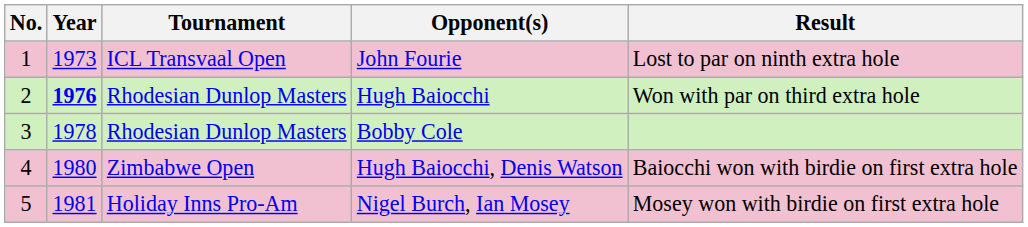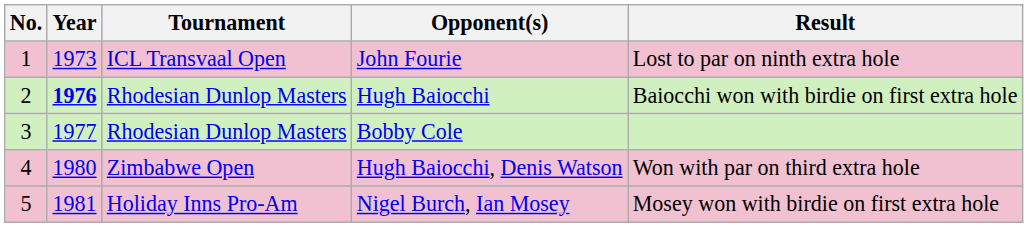 <table class="wikitable" style="font-size:95%;">
 <tr>
 <th>No.</th>
 <th>Year</th>
 <th>Tournament</th>
 <th>Opponent(s)</th>
 <th>Result</th>
 </tr>
 <tr style="background:#F2C1D1;">
 <td align=center>1</td>
 <td><a href='#'>1973</a></td>
 <td><a href='#'>ICL Transvaal Open</a></td>
 <td> <a href='#'>John Fourie</a></td>
 <td>Lost to par on ninth extra hole</td>
 </tr>
 <tr style="background:#D0F0C0;">
 <td align=center>2</td>
 <td><strong><a href='#'>1976</a></strong></td>
 <td><a href='#'>Rhodesian Dunlop Masters</a></td>
 <td> <a href='#'>Hugh Baiocchi</a></td>
-<td>Won with par on third extra hole</td>
+<td>Baiocchi won with birdie on first extra hole</td>
 </tr>
 <tr style="background:#D0F0C0;">
 <td align=center>3</td>
-<td><a href='#'>1978</a></td>
+<td><a href='#'>1977</a></td>
 <td><a href='#'>Rhodesian Dunlop Masters</a></td>
 <td> <a href='#'>Bobby Cole</a></td>
 <td></td>
 </tr>
 <tr style="background:#F2C1D1;">
 <td align=center>4</td>
 <td><a href='#'>1980</a></td>
 <td><a href='#'>Zimbabwe Open</a></td>
 <td> <a href='#'>Hugh Baiocchi</a>,  <a href='#'>Denis Watson</a></td>
-<td>Baiocchi won with birdie on first extra hole</td>
+<td>Won with par on third extra hole</td>
 </tr>
 <tr style="background:#F2C1D1;">
 <td align=center>5</td>
 <td><a href='#'>1981</a></td>
 <td><a href='#'>Holiday Inns Pro-Am</a></td>
 <td> <a href='#'>Nigel Burch</a>,  <a href='#'>Ian Mosey</a></td>
 <td>Mosey won with birdie on first extra hole</td>
 </tr>
 </table>
